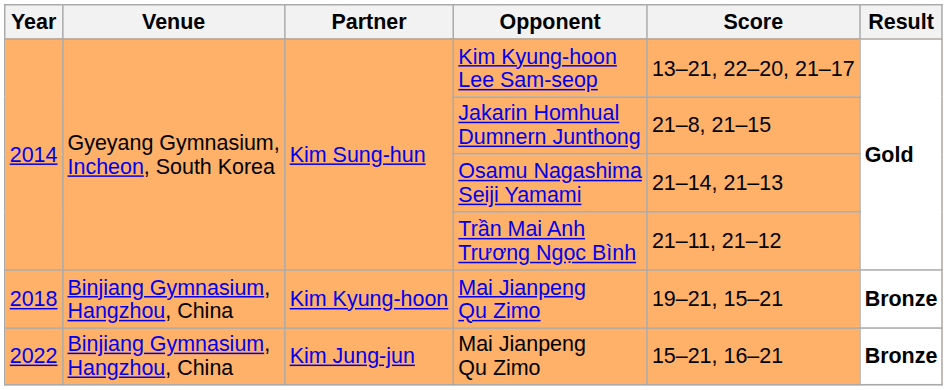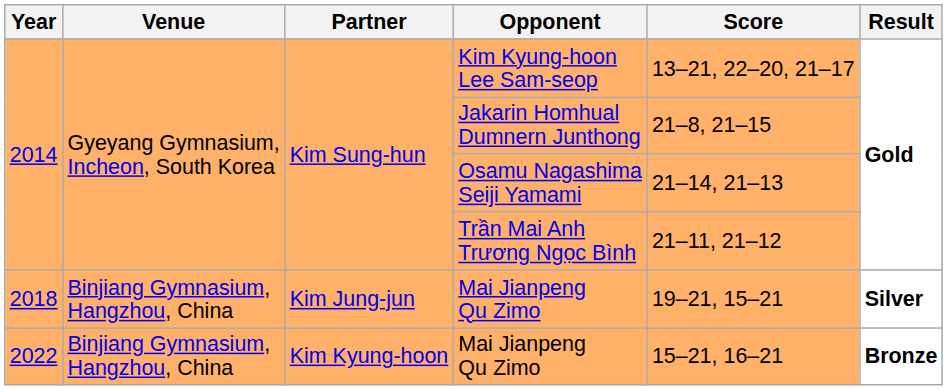 <table class="sortable wikitable" style="font-size: 90%;">
 <tr>
 <th>Year</th>
 <th>Venue</th>
 <th>Partner</th>
 <th>Opponent</th>
 <th>Score</th>
 <th>Result</th>
 </tr>
 <tr style="background:#FFB069">
 <td rowspan="4" align="center"><a href='#'>2014</a></td>
 <td rowspan="4" align="left">Gyeyang Gymnasium,<br><a href='#'>Incheon</a>, South Korea</td>
 <td rowspan="4" align="left"> <a href='#'>Kim Sung-hun</a></td>
 <td align="left"> <a href='#'>Kim Kyung-hoon</a><br> <a href='#'>Lee Sam-seop</a></td>
 <td align="left">13–21, 22–20, 21–17</td>
 <td rowspan="4" style="text-align:left; background:white"> <strong>Gold</strong></td>
 </tr>
 <tr style="background:#FFB069">
 <td align="left"> <a href='#'>Jakarin Homhual</a><br> <a href='#'>Dumnern Junthong</a></td>
 <td align="left">21–8, 21–15</td>
 </tr>
 <tr style="background:#FFB069">
 <td align="left"> <a href='#'>Osamu Nagashima</a><br> <a href='#'>Seiji Yamami</a></td>
 <td align="left">21–14, 21–13</td>
 </tr>
 <tr style="background:#FFB069">
 <td align="left"> <a href='#'>Trần Mai Anh</a><br> <a href='#'>Trương Ngọc Bình</a></td>
 <td align="left">21–11, 21–12</td>
 </tr>
 <tr style="background:#FFB069">
 <td align="center"><a href='#'>2018</a></td>
 <td align="left"><a href='#'>Binjiang Gymnasium</a>,<br><a href='#'>Hangzhou</a>, China</td>
-<td align="left"> <a href='#'>Kim Kyung-hoon</a></td>
+<td align="left"> <a href='#'>Kim Jung-jun</a></td>
 <td align="left"> <a href='#'>Mai Jianpeng</a><br> <a href='#'>Qu Zimo</a></td>
 <td align="left">19–21, 15–21</td>
-<td style="text-align:left; background:white"> <strong>Bronze</strong></td>
+<td style="text-align:left; background:white"> <strong>Silver</strong></td>
 </tr>
 <tr style="background:#FFB069">
 <td align="center"><a href='#'>2022</a></td>
 <td align="left"><a href='#'>Binjiang Gymnasium</a>,<br><a href='#'>Hangzhou</a>, China</td>
-<td align="left"> <a href='#'>Kim Jung-jun</a></td>
+<td align="left"> <a href='#'>Kim Kyung-hoon</a></td>
 <td align="left"> Mai Jianpeng<br> Qu Zimo</td>
 <td align="left">15–21, 16–21</td>
 <td style="text-align:left; background:white"> <strong>Bronze</strong></td>
 </tr>
 </table>
